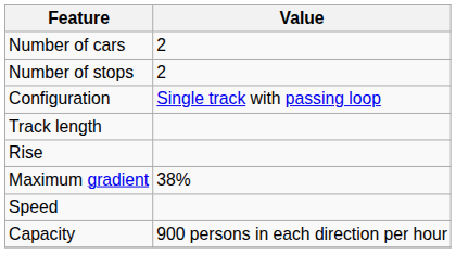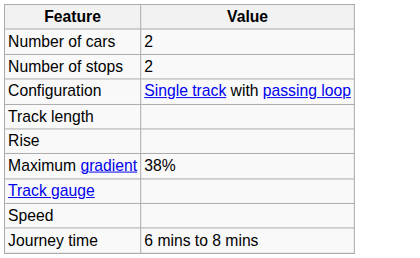 <table class="wikitable sortable mw-datatable plainrowheaders">
 <tr>
 <th>Feature</th>
 <th>Value</th>
 </tr>
 <tr>
 <td>Number of cars</td>
 <td>2</td>
 </tr>
 <tr>
 <td>Number of stops</td>
 <td>2</td>
 </tr>
 <tr>
 <td>Configuration</td>
 <td><a href='#'>Single track</a> with <a href='#'>passing loop</a></td>
 </tr>
 <tr>
 <td>Track length</td>
 <td></td>
 </tr>
 <tr>
 <td>Rise</td>
 <td></td>
 </tr>
 <tr>
 <td>Maximum <a href='#'>gradient</a></td>
 <td>38%</td>
 </tr>
 <tr>
+<td><a href='#'>Track gauge</a></td>
+<td></td>
+</tr>
+<tr>
 <td>Speed</td>
 <td></td>
 </tr>
 <tr>
-<td>Capacity</td>
-<td>900 persons in each direction per hour</td>
+<td>Journey time</td>
+<td>6 mins to 8 mins</td>
 </tr>
 <tr>
 </tr>
 </table>
